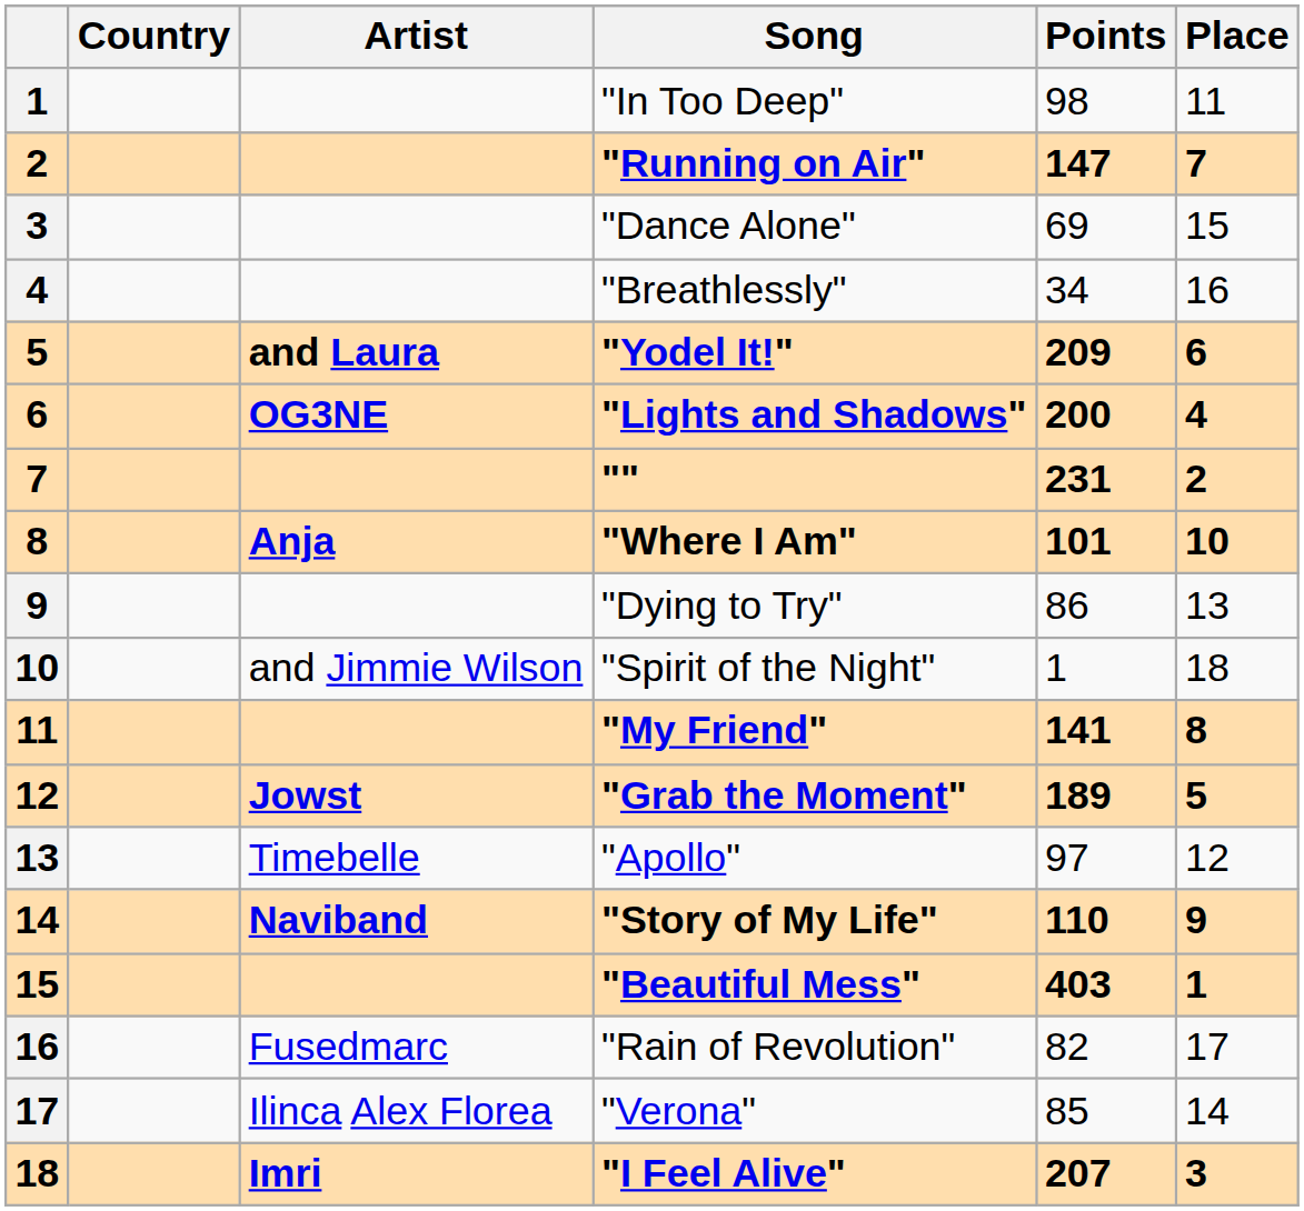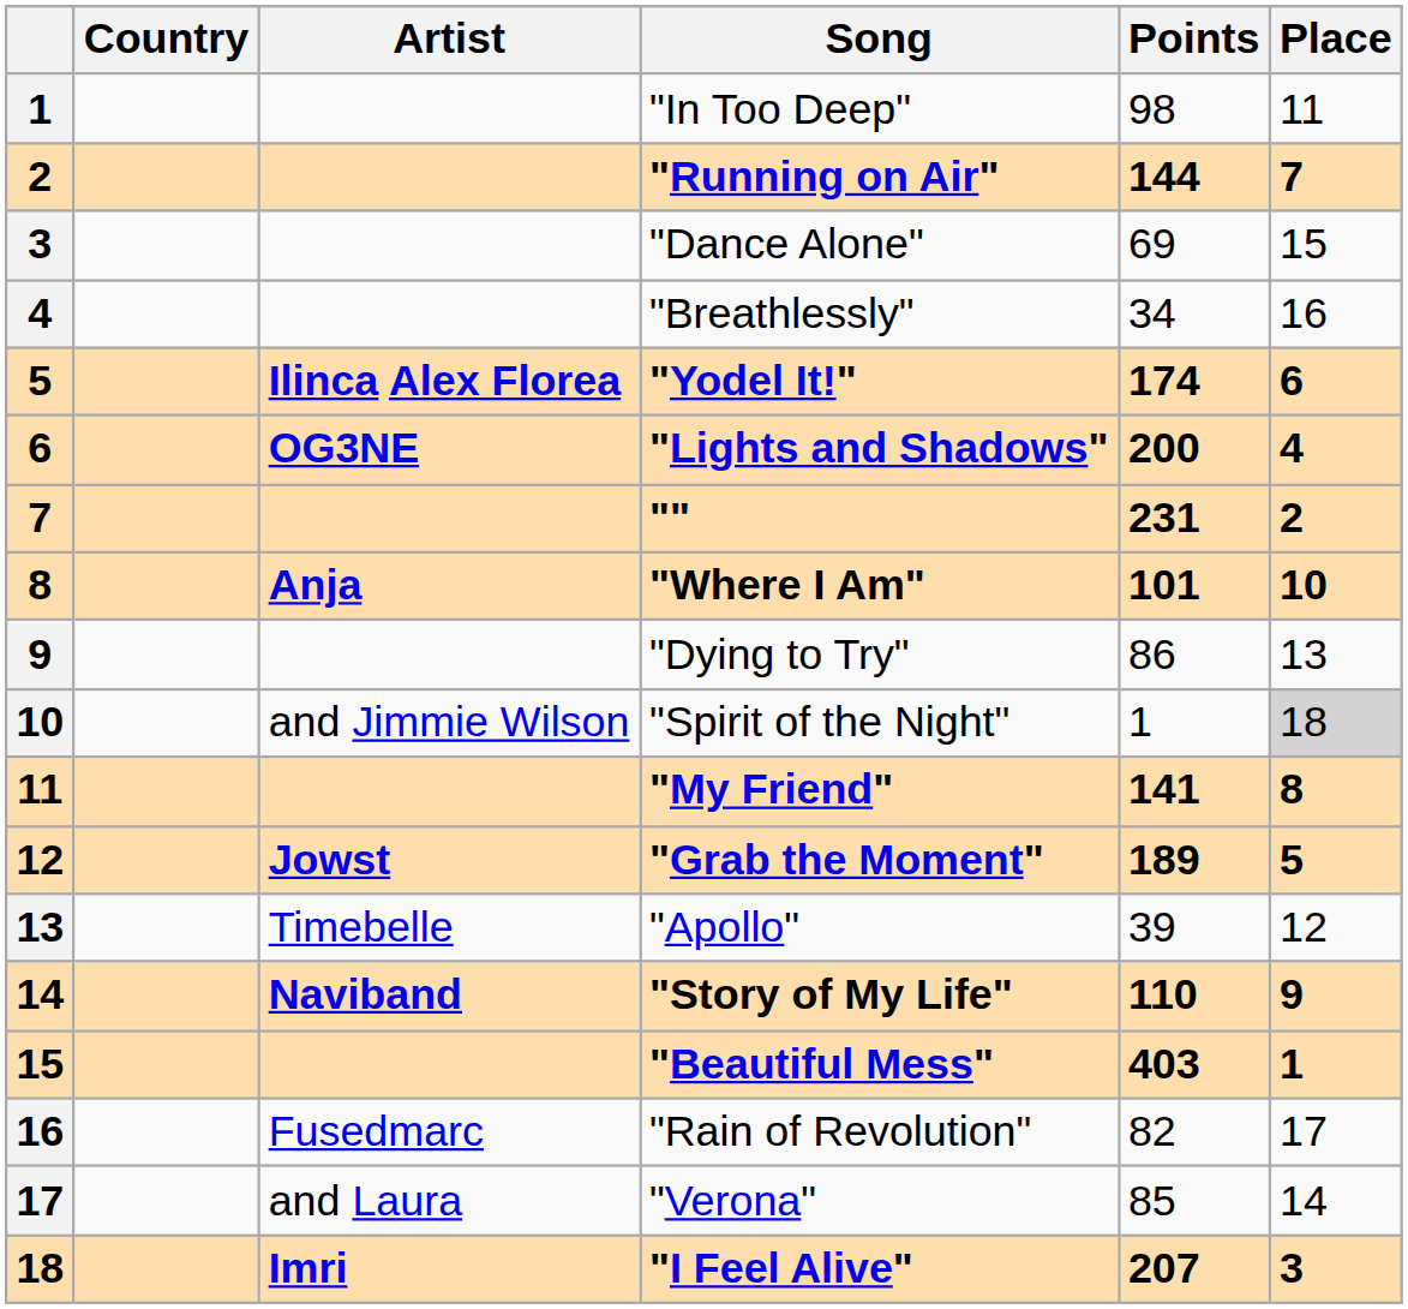 <table class="sortable wikitable plainrowheaders">
 <tr>
 </tr>
 <tr>
 <th scope="col"></th>
 <th scope="col">Country</th>
 <th scope="col">Artist</th>
 <th scope="col">Song</th>
 <th scope="col">Points</th>
 <th scope="col">Place<br></th>
 </tr>
 <tr>
 <th scope="row" style="text-align:center;">1</th>
 <td></td>
 <td></td>
 <td>"In Too Deep"</td>
 <td>98</td>
 <td>11</td>
 </tr>
 <tr style="font-weight:bold; background:navajowhite;">
 <th scope="row" style="text-align:center; font-weight:bold; background:navajowhite;">2</th>
 <td></td>
 <td></td>
 <td>"<a href='#'>Running on Air</a>"</td>
-<td>147</td>
+<td>144</td>
 <td>7</td>
 </tr>
 <tr>
 <th scope="row" style="text-align:center;">3</th>
 <td></td>
 <td></td>
 <td>"Dance Alone"</td>
 <td>69</td>
 <td>15</td>
 </tr>
 <tr>
 <th scope="row" style="text-align:center;">4</th>
 <td></td>
 <td></td>
 <td>"Breathlessly"</td>
 <td>34</td>
 <td>16</td>
 </tr>
 <tr style="font-weight:bold; background:navajowhite;">
 <th scope="row" style="text-align:center; font-weight:bold; background:navajowhite;">5</th>
 <td></td>
-<td> and <a href='#'>Laura</a></td>
+<td><a href='#'>Ilinca</a>  <a href='#'>Alex Florea</a></td>
 <td>"<a href='#'>Yodel It!</a>"</td>
-<td>209</td>
+<td>174</td>
 <td>6</td>
 </tr>
 <tr style="font-weight:bold; background:navajowhite;">
 <th scope="row" style="text-align:center; font-weight:bold; background:navajowhite;">6</th>
 <td></td>
 <td data-sort-value="OGENE"><a href='#'>OG3NE</a></td>
 <td>"<a href='#'>Lights and Shadows</a>"</td>
 <td>200</td>
 <td>4</td>
 </tr>
 <tr style="font-weight:bold; background:navajowhite;">
 <th scope="row" style="text-align:center; font-weight:bold; background:navajowhite;">7</th>
 <td></td>
 <td></td>
 <td>""</td>
 <td>231</td>
 <td>2</td>
 </tr>
 <tr style="font-weight:bold; background:navajowhite;">
 <th scope="row" style="text-align:center; font-weight:bold; background:navajowhite;">8</th>
 <td></td>
 <td><a href='#'>Anja</a></td>
 <td>"Where I Am"</td>
 <td>101</td>
 <td>10</td>
 </tr>
 <tr>
 <th scope="row" style="text-align:center;">9</th>
 <td></td>
 <td></td>
 <td>"Dying to Try"</td>
 <td>86</td>
 <td>13</td>
 </tr>
 <tr>
 <th scope="row" style="text-align:center;">10</th>
 <td></td>
 <td> and <a href='#'>Jimmie Wilson</a></td>
 <td>"Spirit of the Night"</td>
 <td>1</td>
-<td>18</td>
+<td style="background: lightgrey;">18</td>
 </tr>
 <tr style="font-weight:bold; background:navajowhite;">
 <th scope="row" style="text-align:center; font-weight:bold; background:navajowhite;">11</th>
 <td></td>
 <td></td>
 <td>"<a href='#'>My Friend</a>"</td>
 <td>141</td>
 <td>8</td>
 </tr>
 <tr style="font-weight:bold; background:navajowhite;">
 <th scope="row" style="text-align:center; font-weight:bold; background:navajowhite;">12</th>
 <td></td>
 <td><a href='#'>Jowst</a></td>
 <td>"<a href='#'>Grab the Moment</a>"</td>
 <td>189</td>
 <td>5</td>
 </tr>
 <tr>
 <th scope="row" style="text-align:center;">13</th>
 <td></td>
 <td><a href='#'>Timebelle</a></td>
 <td>"<a href='#'>Apollo</a>"</td>
-<td>97</td>
+<td>39</td>
 <td>12</td>
 </tr>
 <tr style="font-weight:bold; background:navajowhite;">
 <th scope="row" style="text-align:center; font-weight:bold; background:navajowhite;">14</th>
 <td></td>
 <td><a href='#'>Naviband</a></td>
 <td>"Story of My Life"</td>
 <td>110</td>
 <td>9</td>
 </tr>
 <tr style="font-weight:bold; background:navajowhite;">
 <th scope="row" style="text-align:center; font-weight:bold; background:navajowhite;">15</th>
 <td></td>
 <td></td>
 <td>"<a href='#'>Beautiful Mess</a>"</td>
 <td>403</td>
 <td>1</td>
 </tr>
 <tr>
 <th scope="row" style="text-align:center;">16</th>
 <td></td>
 <td><a href='#'>Fusedmarc</a></td>
 <td>"Rain of Revolution"</td>
 <td>82</td>
 <td>17</td>
 </tr>
 <tr>
 <th scope="row" style="text-align:center;">17</th>
 <td></td>
-<td><a href='#'>Ilinca</a>  <a href='#'>Alex Florea</a></td>
+<td> and <a href='#'>Laura</a></td>
 <td>"<a href='#'>Verona</a>"</td>
 <td>85</td>
 <td>14</td>
 </tr>
 <tr style="font-weight:bold; background:navajowhite;">
 <th scope="row" style="text-align:center; font-weight:bold; background:navajowhite;">18</th>
 <td></td>
 <td><a href='#'>Imri</a></td>
 <td>"<a href='#'>I Feel Alive</a>"</td>
 <td>207</td>
 <td>3</td>
 </tr>
 </table>
